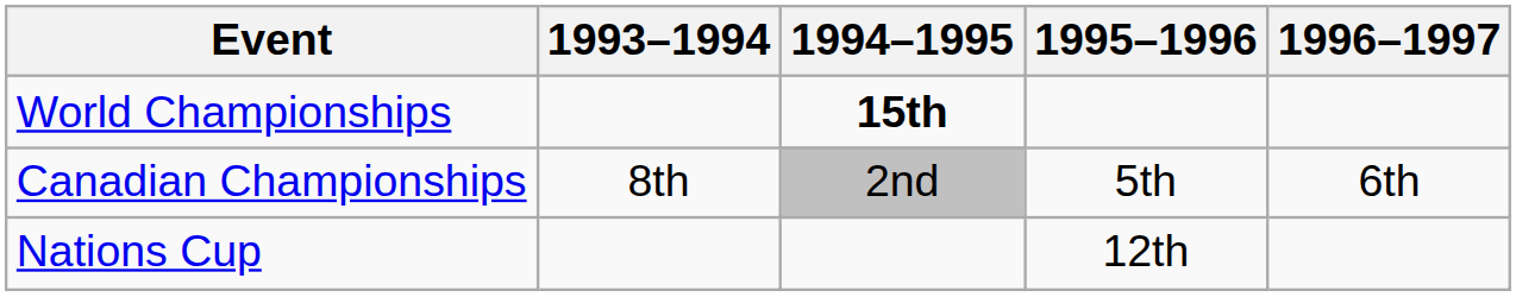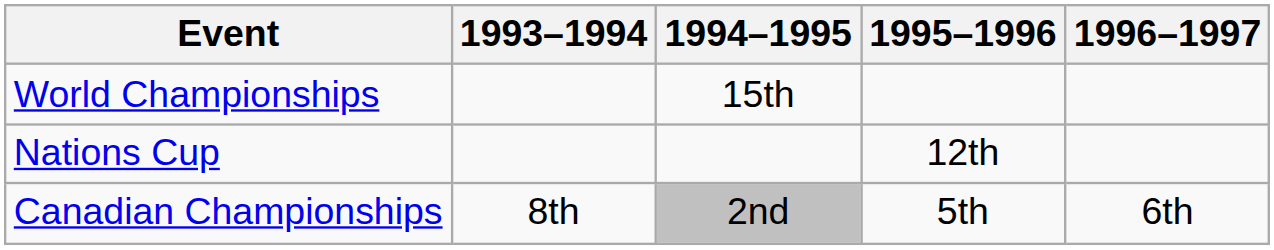 <table class="wikitable">
 <tr>
 <th>Event</th>
 <th>1993–1994</th>
 <th>1994–1995</th>
 <th>1995–1996</th>
 <th>1996–1997</th>
 </tr>
 <tr>
 <td><a href='#'>World Championships</a></td>
 <td></td>
-<td align="center"><strong>15th</strong></td>
+<td align="center">15th</td>
 <td></td>
+<td></td>
+</tr>
+<tr>
+<td><a href='#'>Nations Cup</a></td>
+<td></td>
+<td></td>
+<td align="center">12th</td>
 <td></td>
 </tr>
 <tr>
 <td><a href='#'>Canadian Championships</a></td>
 <td align="center">8th</td>
 <td align="center" bgcolor="silver">2nd</td>
 <td align="center">5th</td>
 <td align="center">6th</td>
 </tr>
-<tr>
-<td><a href='#'>Nations Cup</a></td>
-<td></td>
-<td></td>
-<td align="center">12th</td>
-<td></td>
-</tr>
 </table>
